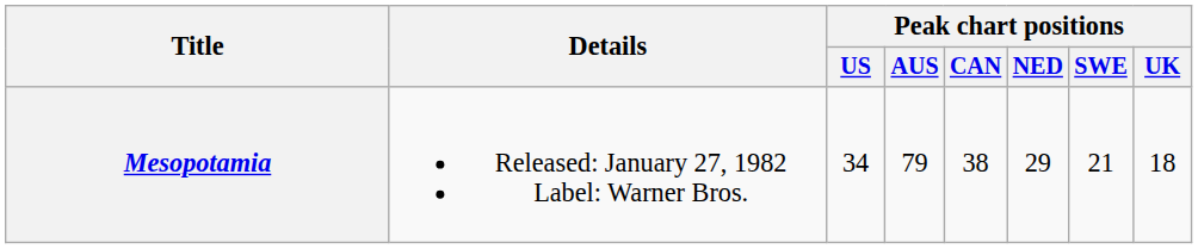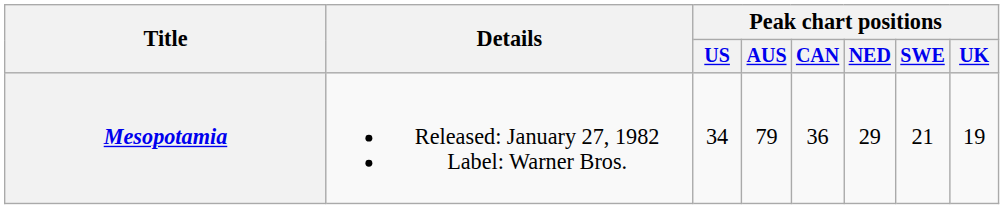 <table class="wikitable plainrowheaders" style="text-align:center;">
 <tr>
 <th scope="col" rowspan="2" style="width:14em;">Title</th>
 <th scope="col" rowspan="2" style="width:16em;">Details</th>
 <th scope="col" colspan="6">Peak chart positions</th>
 </tr>
 <tr>
 <th style="width:2em;font-size:90%;"><a href='#'>US</a><br></th>
 <th style="width:2em;font-size:90%;"><a href='#'>AUS</a><br></th>
 <th style="width:2em;font-size:90%;"><a href='#'>CAN</a><br></th>
 <th style="width:2em;font-size:90%;"><a href='#'>NED</a><br></th>
 <th style="width:2em;font-size:90%;"><a href='#'>SWE</a><br></th>
 <th style="width:2em;font-size:90%;"><a href='#'>UK</a><br></th>
 </tr>
 <tr>
 <th scope="row"><em><a href='#'>Mesopotamia</a></em></th>
 <td><br><ul><li>Released: January 27, 1982</li><li>Label: Warner Bros.</li></ul></td>
 <td>34</td>
 <td>79</td>
-<td>38</td>
+<td>36</td>
 <td>29</td>
 <td>21</td>
-<td>18</td>
+<td>19</td>
 </tr>
 </table>
